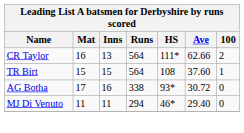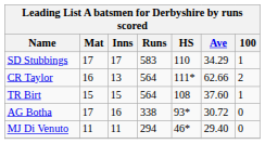 <table class="wikitable" width="60%">
 <tr bgcolor="#efefef">
 <th colspan=7>Leading List A batsmen for Derbyshire by runs scored</th>
 </tr>
 <tr bgcolor="#efefef">
 <th>Name</th>
 <th>Mat</th>
 <th>Inns</th>
 <th>Runs</th>
 <th>HS</th>
 <th><a href='#'>Ave</a></th>
 <th>100</th>
+</tr>
+<tr>
+<td><a href='#'>SD Stubbings</a></td>
+<td>17</td>
+<td>17</td>
+<td>583</td>
+<td>110</td>
+<td>34.29</td>
+<td>1</td>
 </tr>
 <tr>
 <td><a href='#'>CR Taylor</a></td>
 <td>16</td>
 <td>13</td>
 <td>564</td>
 <td>111*</td>
 <td>62.66</td>
 <td>2</td>
 </tr>
 <tr>
 <td><a href='#'>TR Birt</a></td>
 <td>15</td>
 <td>15</td>
 <td>564</td>
 <td>108</td>
 <td>37.60</td>
 <td>1</td>
 </tr>
 <tr>
 <td><a href='#'>AG Botha</a></td>
 <td>17</td>
 <td>16</td>
 <td>338</td>
 <td>93*</td>
 <td>30.72</td>
 <td>0</td>
 </tr>
 <tr>
 <td><a href='#'>MJ Di Venuto</a></td>
 <td>11</td>
 <td>11</td>
 <td>294</td>
 <td>46*</td>
 <td>29.40</td>
 <td>0</td>
 </tr>
 <tr>
 </tr>
 </table>
